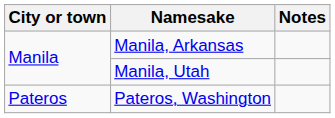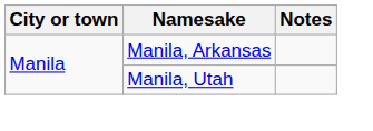 <table class="wikitable">
 <tr>
 <th>City or town</th>
 <th>Namesake</th>
 <th>Notes</th>
 </tr>
 <tr>
 <td rowspan = 2><a href='#'>Manila</a></td>
 <td><a href='#'>Manila, Arkansas</a></td>
 <td> </td>
 </tr>
 <tr>
 <td><a href='#'>Manila, Utah</a></td>
 <td></td>
 </tr>
-<tr>
-<td><a href='#'>Pateros</a></td>
-<td><a href='#'>Pateros, Washington</a></td>
-<td> </td>
-</tr>
 </table>
